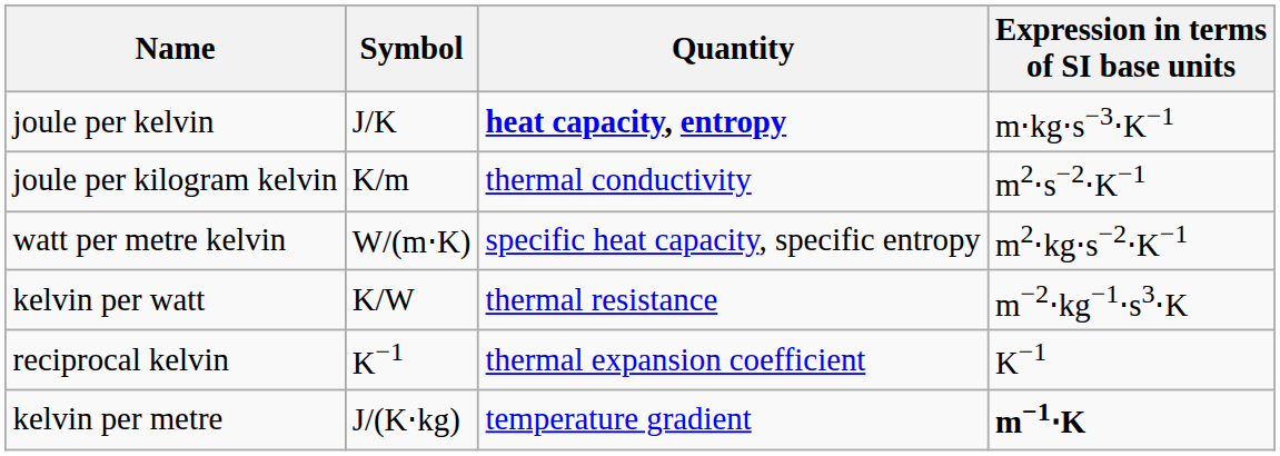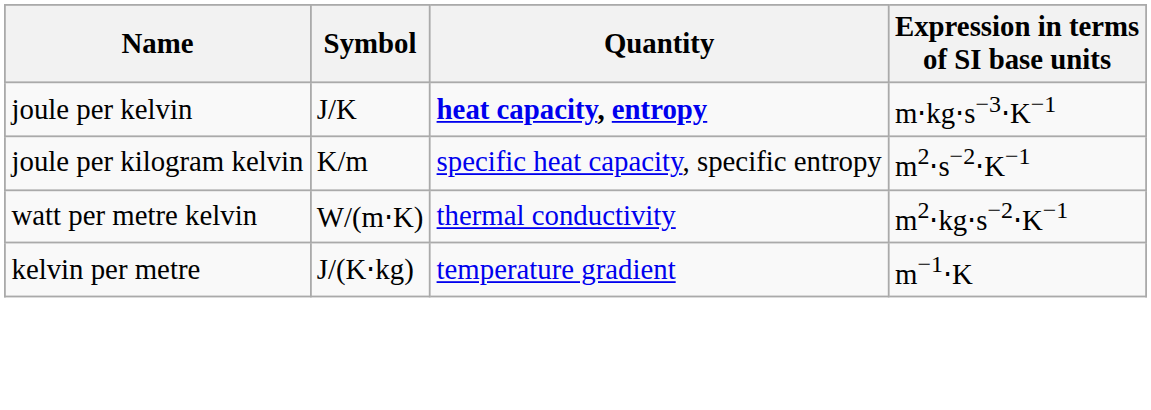 <table class="wikitable sortable">
 <tr>
 <th>Name</th>
 <th>Symbol</th>
 <th>Quantity</th>
 <th>Expression in terms<br> of SI base units</th>
 </tr>
 <tr>
 <td>joule per kelvin</td>
 <td>J/K</td>
 <td><strong><a href='#'>heat capacity</a>, <a href='#'>entropy</a></strong></td>
 <td>m⋅kg⋅s<sup>−3</sup>⋅K<sup>−1</sup></td>
 </tr>
 <tr>
 <td>joule per kilogram kelvin</td>
 <td>K/m</td>
-<td><a href='#'>thermal conductivity</a></td>
+<td><a href='#'>specific heat capacity</a>, specific entropy</td>
 <td>m<sup>2</sup>⋅s<sup>−2</sup>⋅K<sup>−1</sup></td>
 </tr>
 <tr>
 <td>watt per metre kelvin</td>
 <td>W/(m⋅K)</td>
-<td><a href='#'>specific heat capacity</a>, specific entropy</td>
+<td><a href='#'>thermal conductivity</a></td>
 <td>m<sup>2</sup>⋅kg⋅s<sup>−2</sup>⋅K<sup>−1</sup></td>
-</tr>
-<tr>
-<td>kelvin per watt</td>
-<td>K/W</td>
-<td><a href='#'>thermal resistance</a></td>
-<td>m<sup>−2</sup>⋅kg<sup>−1</sup>⋅s<sup>3</sup>⋅K</td>
-</tr>
-<tr>
-<td>reciprocal kelvin</td>
-<td>K<sup>−1</sup></td>
-<td><a href='#'>thermal expansion coefficient</a></td>
-<td>K<sup>−1</sup></td>
 </tr>
 <tr>
 <td>kelvin per metre</td>
 <td>J/(K⋅kg)</td>
 <td><a href='#'>temperature gradient</a></td>
-<td><strong>m<sup>−1</sup>⋅K</strong></td>
+<td>m<sup>−1</sup>⋅K</td>
 </tr>
 </table>
